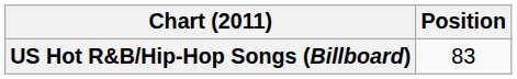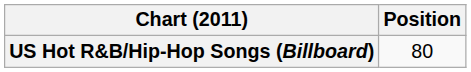 <table class="wikitable plainrowheaders" style="text-align:center">
 <tr>
 <th scope="col">Chart (2011)</th>
 <th scope="col">Position</th>
 </tr>
 <tr>
 <th scope="row">US Hot R&B/Hip-Hop Songs (<em>Billboard</em>)</th>
-<td>83</td>
+<td>80</td>
 </tr>
 </table>
